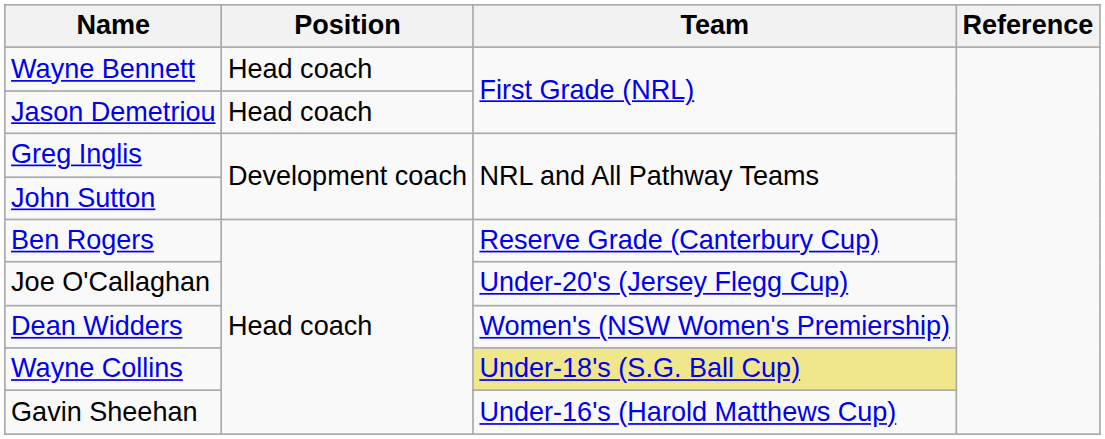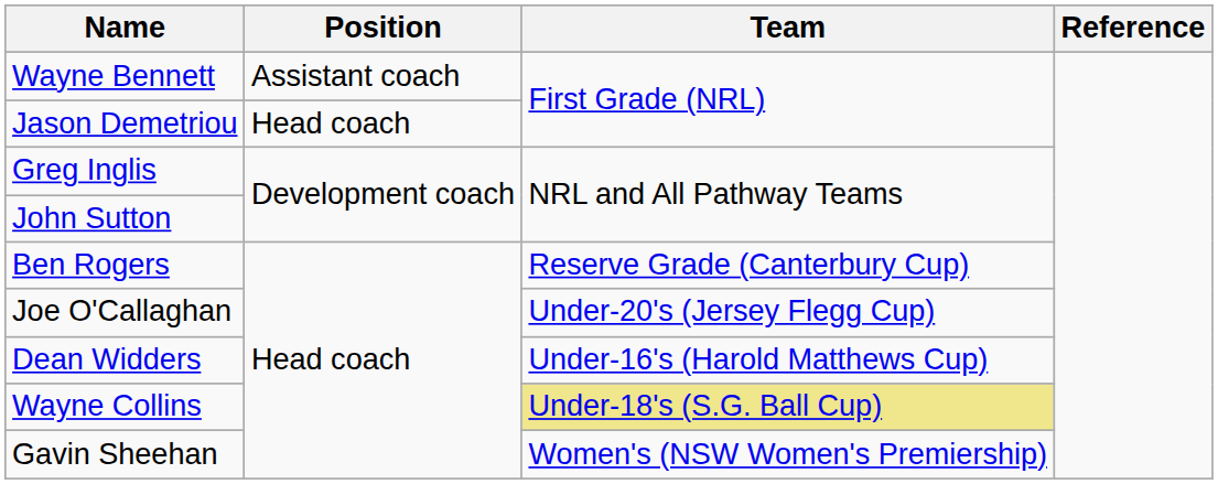 <table class="wikitable">
 <tr>
 <th>Name</th>
 <th>Position</th>
 <th>Team</th>
 <th>Reference</th>
 </tr>
 <tr>
 <td><a href='#'>Wayne Bennett</a></td>
-<td>Head coach</td>
+<td>Assistant coach</td>
 <td rowspan="2"><a href='#'>First Grade (NRL)</a></td>
 <td rowspan="9"></td>
 </tr>
 <tr>
 <td><a href='#'>Jason Demetriou</a></td>
 <td>Head coach</td>
 </tr>
 <tr>
 <td><a href='#'>Greg Inglis</a></td>
 <td rowspan="2">Development coach</td>
 <td rowspan="2">NRL and All Pathway Teams</td>
 </tr>
 <tr>
 <td><a href='#'>John Sutton</a></td>
 </tr>
 <tr>
 <td><a href='#'>Ben Rogers</a></td>
 <td rowspan="5">Head coach</td>
 <td><a href='#'>Reserve Grade (Canterbury Cup)</a></td>
 </tr>
 <tr>
 <td>Joe O'Callaghan</td>
 <td><a href='#'>Under-20's (Jersey Flegg Cup)</a></td>
 </tr>
 <tr>
 <td><a href='#'>Dean Widders</a></td>
-<td><a href='#'>Women's (NSW Women's Premiership)</a></td>
+<td><a href='#'>Under-16's (Harold Matthews Cup)</a></td>
 </tr>
 <tr>
 <td><a href='#'>Wayne Collins</a></td>
 <td style="background: khaki;"><a href='#'>Under-18's (S.G. Ball Cup)</a></td>
 </tr>
 <tr>
 <td>Gavin Sheehan</td>
-<td><a href='#'>Under-16's (Harold Matthews Cup)</a></td>
+<td><a href='#'>Women's (NSW Women's Premiership)</a></td>
 </tr>
 </table>
